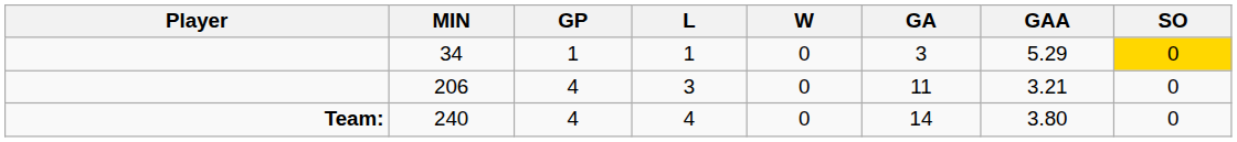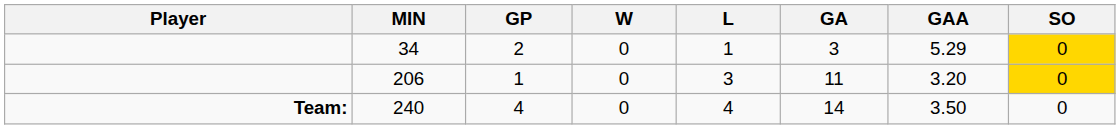 <table class="wikitable sortable" width="60%">
 <tr>
 <th bgcolor="#DDDDFF" width="10%">Player</th>
 <th width="3%" bgcolor="#DDDDFF" title="Minutes played">MIN</th>
 <th width="3%" bgcolor="#DDDDFF" title="Games played in">GP</th>
+<th width="3%" bgcolor="#DDDDFF" title="Wins">W</th>
 <th width="3%" bgcolor="#DDDDFF"title="Losses">L</th>
-<th width="3%" bgcolor="#DDDDFF" title="Wins">W</th>
 <th width="3%" bgcolor="#DDDDFF" title="Goals against">GA</th>
 <th width="3%" bgcolor="#DDDDFF" title="Goals against average">GAA</th>
 <th width="3%" bgcolor="#DDDDFF" title="Shut-outs">SO</th>
 </tr>
 <tr align="center">
 <td align="right"></td>
 <td>34</td>
+<td>2</td>
+<td>0</td>
 <td>1</td>
-<td>1</td>
-<td>0</td>
 <td>3</td>
 <td>5.29</td>
 <td style="background: gold;">0</td>
 </tr>
 <tr align="center">
 <td align="right"></td>
 <td>206</td>
-<td>4</td>
+<td>1</td>
+<td>0</td>
 <td>3</td>
-<td>0</td>
 <td>11</td>
-<td>3.21</td>
-<td>0</td>
+<td>3.20</td>
+<td style="background: gold;">0</td>
 </tr>
 <tr align="center">
 <td align="right"><strong>Team:</strong></td>
 <td>240</td>
 <td>4</td>
+<td>0</td>
 <td>4</td>
-<td>0</td>
 <td>14</td>
-<td>3.80</td>
+<td>3.50</td>
 <td>0</td>
 </tr>
 </table>
